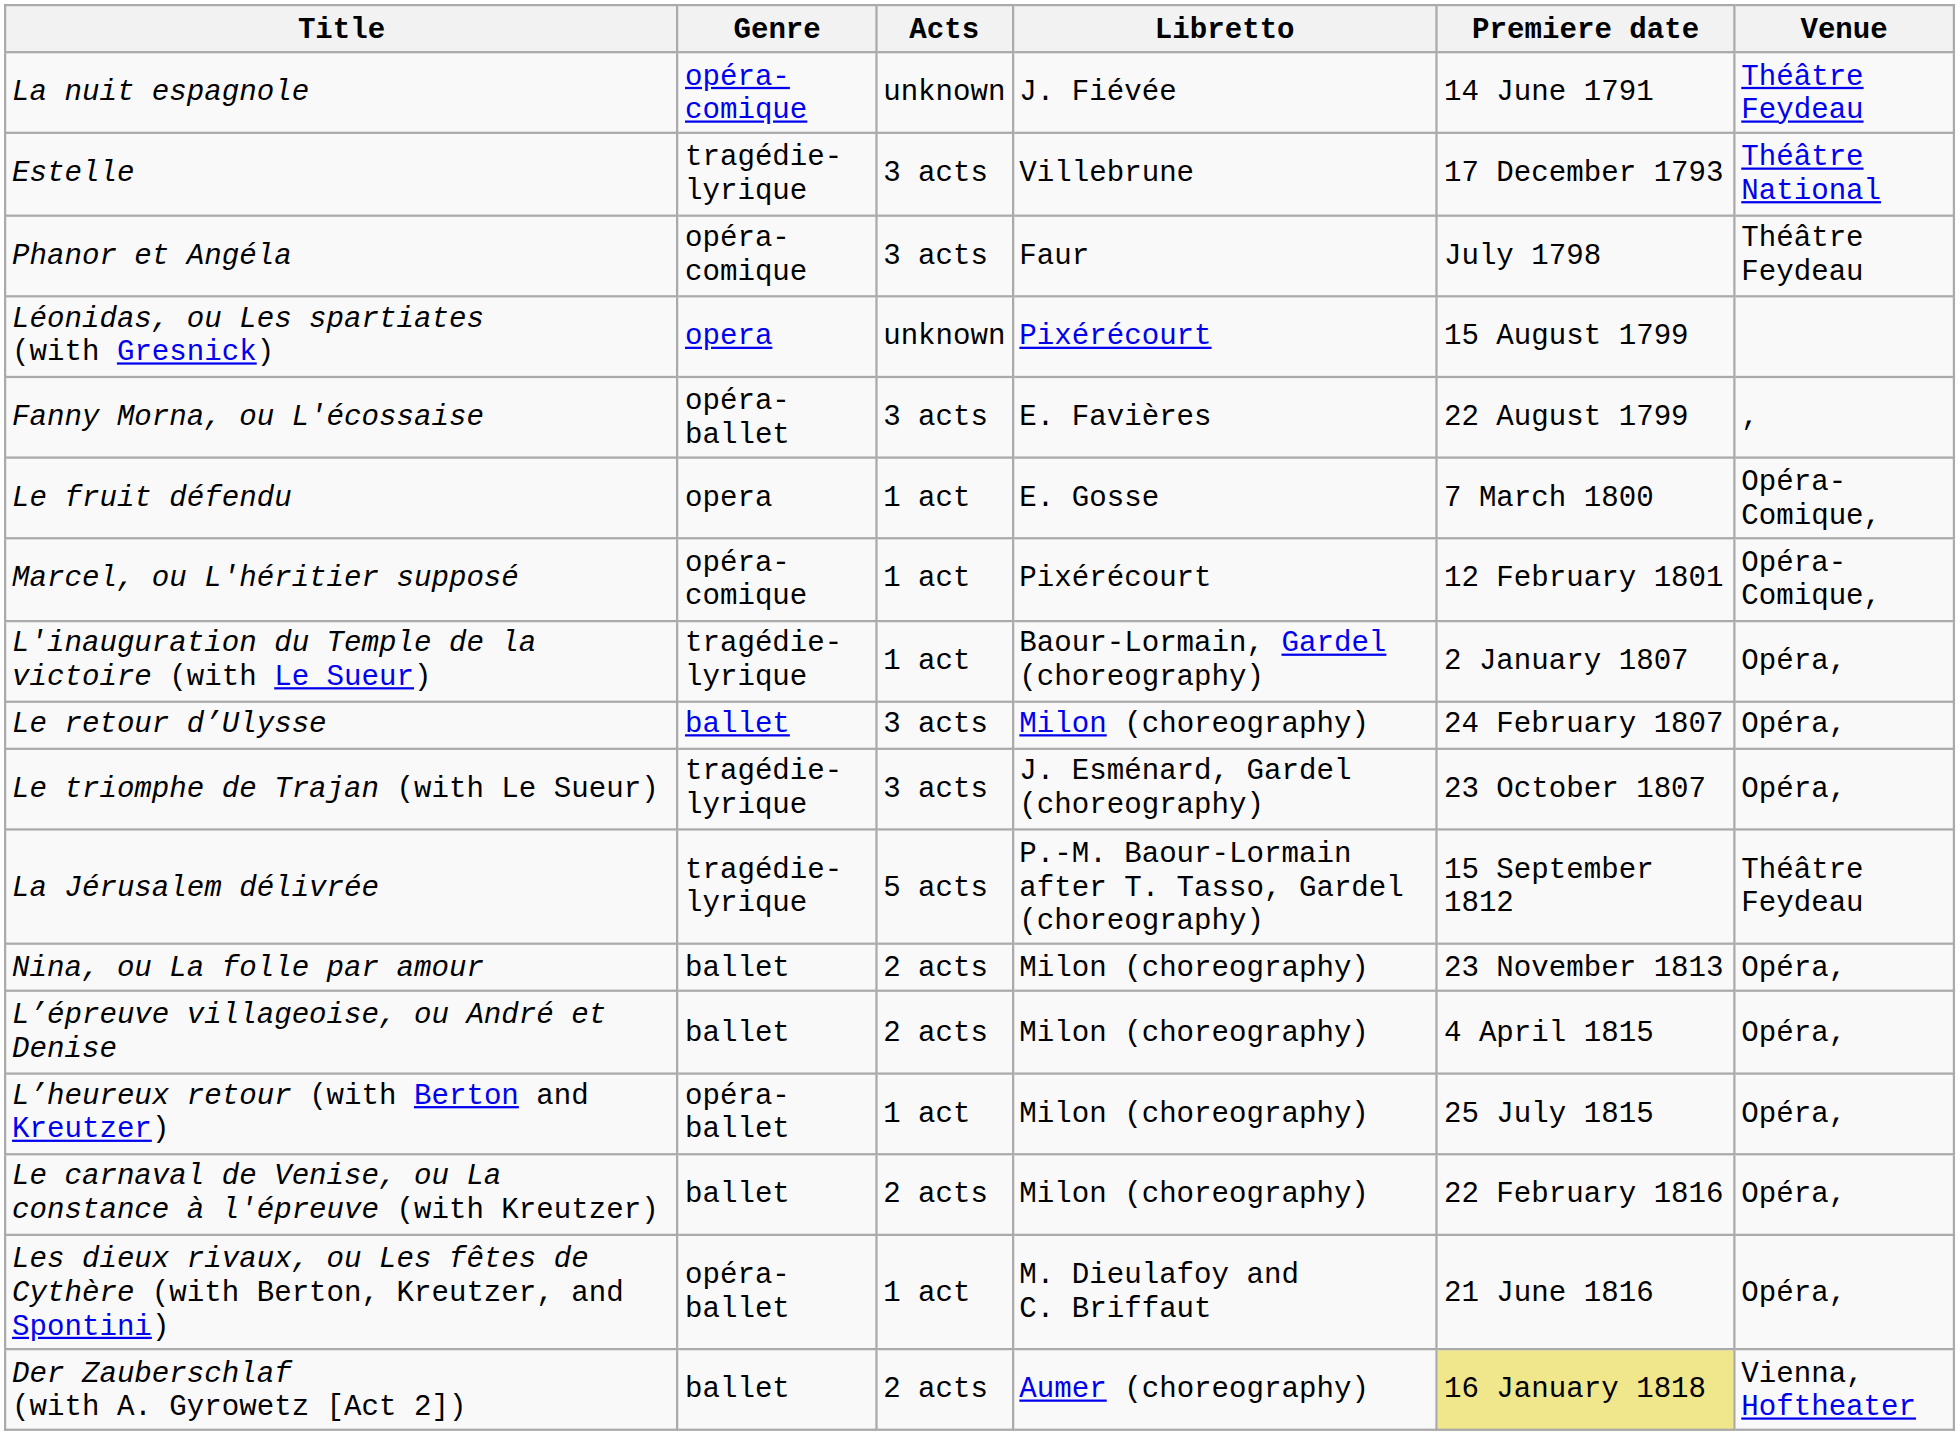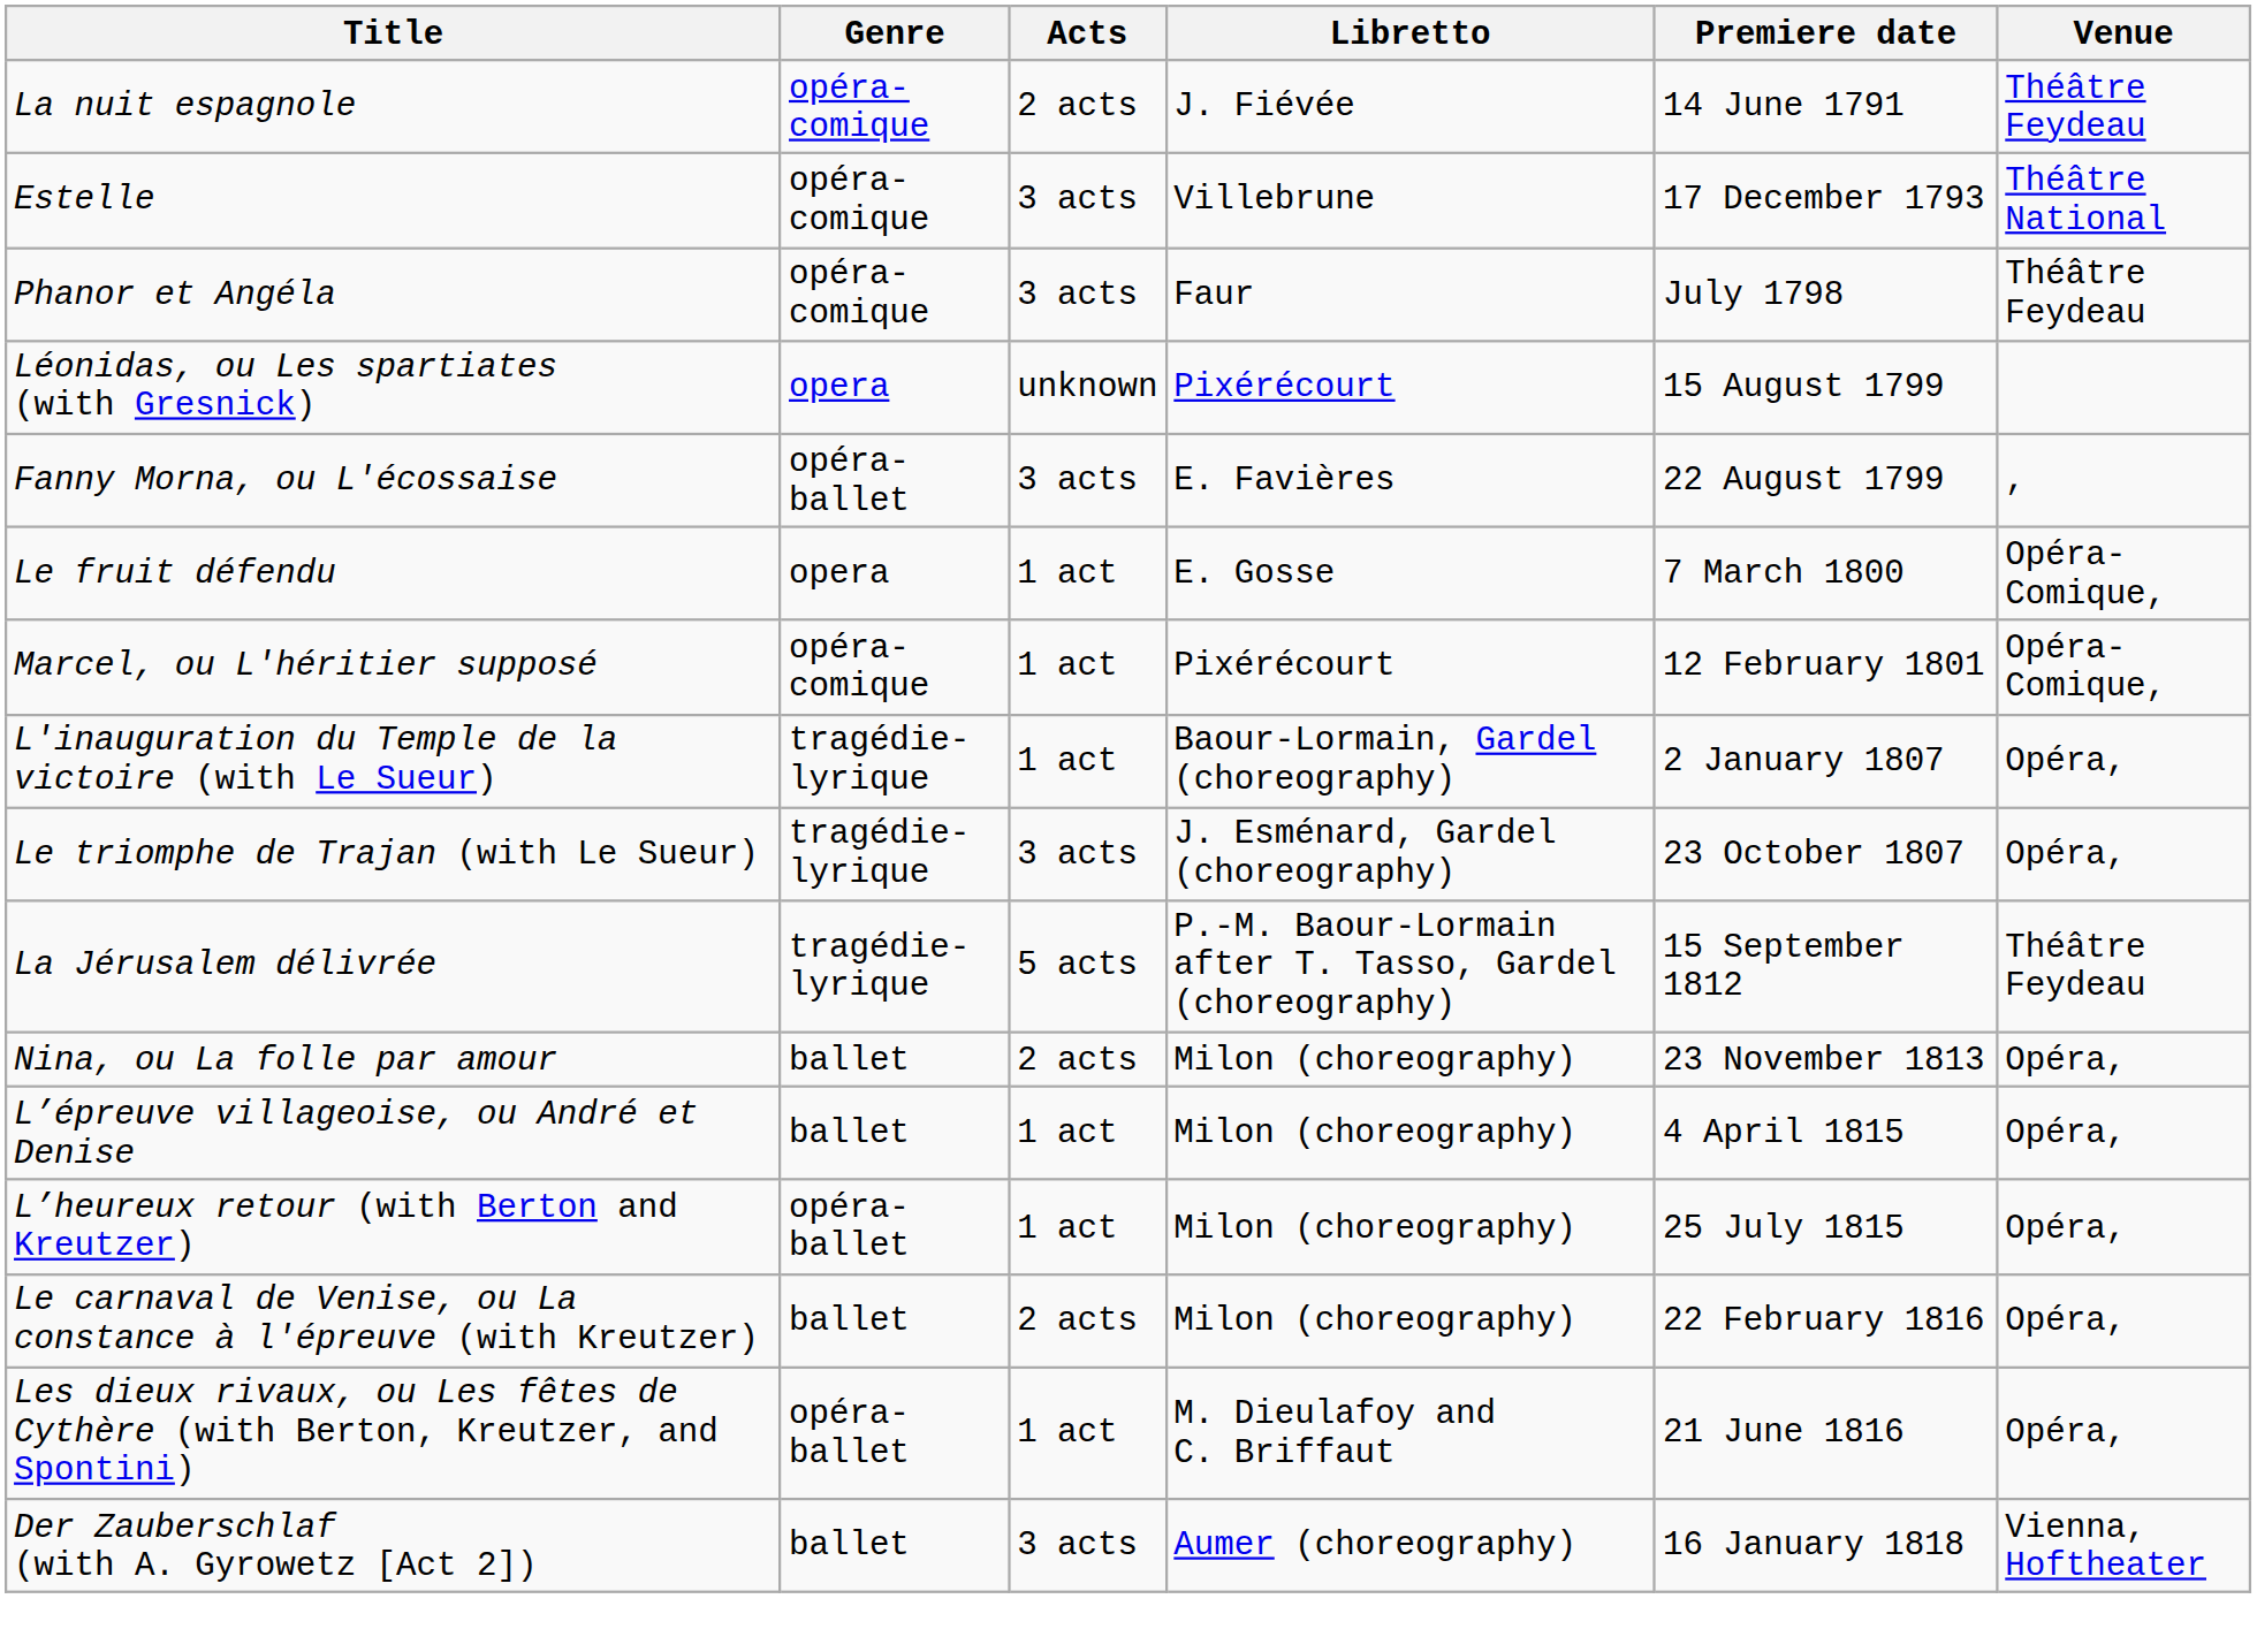 <table class="wikitable sortable">
 <tr>
 <th>Title</th>
 <th>Genre</th>
 <th>Acts</th>
 <th>Libretto</th>
 <th>Premiere date</th>
 <th>Venue</th>
 </tr>
 <tr>
 <td><em>La nuit espagnole</em></td>
 <td><a href='#'>opéra-comique</a></td>
-<td>unknown</td>
+<td>2 acts</td>
 <td> J. Fiévée</td>
 <td> 14 June 1791</td>
 <td> <a href='#'>Théâtre Feydeau</a></td>
 </tr>
 <tr>
 <td><em>Estelle</em></td>
-<td>tragédie-lyrique</td>
+<td>opéra-comique</td>
 <td>3 acts</td>
 <td>Villebrune</td>
 <td> 17 December 1793</td>
 <td> <a href='#'>Théâtre National</a></td>
 </tr>
 <tr>
 <td><em>Phanor et Angéla</em></td>
 <td>opéra-comique</td>
 <td>3 acts</td>
 <td>Faur</td>
 <td> July 1798</td>
 <td> Théâtre Feydeau</td>
 </tr>
 <tr>
 <td><em>Léonidas, ou Les spartiates</em> (with <a href='#'>Gresnick</a>)</td>
 <td><a href='#'>opera</a></td>
 <td>unknown</td>
 <td><a href='#'>Pixérécourt</a></td>
 <td> 15 August 1799</td>
 <td></td>
 </tr>
 <tr>
 <td><em>Fanny Morna, ou L'écossaise</em></td>
 <td>opéra-ballet</td>
 <td>3 acts</td>
 <td> E. Favières</td>
 <td> 22 August 1799</td>
 <td>, </td>
 </tr>
 <tr>
 <td> <em>Le fruit défendu</em></td>
 <td>opera</td>
 <td>1 act</td>
 <td> E. Gosse</td>
 <td> 7 March 1800</td>
 <td>Opéra-Comique,  </td>
 </tr>
 <tr>
 <td><em>Marcel, ou L'héritier supposé</em></td>
 <td>opéra-comique</td>
 <td>1 act</td>
 <td>Pixérécourt</td>
 <td> 12 February 1801</td>
 <td>Opéra-Comique,  </td>
 </tr>
 <tr>
 <td> <em>L'inauguration du Temple de la victoire</em> (with <a href='#'>Le Sueur</a>)</td>
 <td>tragédie-lyrique</td>
 <td>1 act</td>
 <td>Baour-Lormain, <a href='#'>Gardel</a> (choreography)</td>
 <td>  2 January 1807</td>
 <td>Opéra, </td>
 </tr>
 <tr>
-<td> <em>Le retour d’Ulysse</em></td>
-<td><a href='#'>ballet</a></td>
-<td>3 acts</td>
-<td><a href='#'>Milon</a> (choreography)</td>
-<td> 24 February 1807</td>
-<td>Opéra, </td>
-</tr>
-<tr>
 <td> <em>Le triomphe de Trajan</em> (with Le Sueur)</td>
 <td>tragédie-lyrique</td>
 <td>3 acts</td>
 <td> J. Esménard, Gardel (choreography)</td>
 <td> 23 October 1807</td>
 <td>Opéra, </td>
 </tr>
 <tr>
 <td> <em>La Jérusalem délivrée</em></td>
 <td>tragédie-lyrique</td>
 <td>5 acts</td>
 <td> P.-M. Baour-Lormain after T. Tasso, Gardel (choreography)</td>
 <td> 15 September 1812</td>
 <td> Théâtre Feydeau</td>
 </tr>
 <tr>
 <td><em>Nina, ou La folle par amour</em></td>
 <td>ballet</td>
 <td>2 acts</td>
 <td>Milon (choreography)</td>
 <td> 23 November 1813</td>
 <td>Opéra, </td>
 </tr>
 <tr>
 <td> <em>L’épreuve villageoise, ou André et Denise</em></td>
 <td>ballet</td>
-<td>2 acts</td>
+<td>1 act</td>
 <td>Milon (choreography)</td>
 <td> 4 April 1815</td>
 <td>Opéra, </td>
 </tr>
 <tr>
 <td> <em>L’heureux retour</em> (with <a href='#'>Berton</a> and <a href='#'>Kreutzer</a>)</td>
 <td>opéra-ballet</td>
 <td>1 act</td>
 <td>Milon (choreography)</td>
 <td>  25 July 1815</td>
 <td>Opéra, </td>
 </tr>
 <tr>
 <td> <em>Le carnaval de Venise, ou La constance à l'épreuve</em> (with Kreutzer)</td>
 <td>ballet</td>
 <td>2 acts</td>
 <td>Milon (choreography)</td>
 <td> 22 February 1816</td>
 <td>Opéra, </td>
 </tr>
 <tr>
 <td> <em>Les dieux rivaux, ou Les fêtes de Cythère</em> (with Berton, Kreutzer, and <a href='#'>Spontini</a>)</td>
 <td>opéra-ballet</td>
 <td>1 act</td>
 <td> M. Dieulafoy and C. Briffaut</td>
 <td> 21 June 1816</td>
 <td>Opéra, </td>
 </tr>
 <tr>
 <td> <em>Der Zauberschlaf</em> (with A. Gyrowetz [Act 2])</td>
 <td>ballet</td>
-<td>2 acts</td>
+<td>3 acts</td>
 <td><a href='#'>Aumer</a> (choreography)</td>
-<td style="background: khaki;"> 16 January 1818</td>
+<td> 16 January 1818</td>
 <td>Vienna, <a href='#'>Hoftheater</a></td>
 </tr>
 </table>
